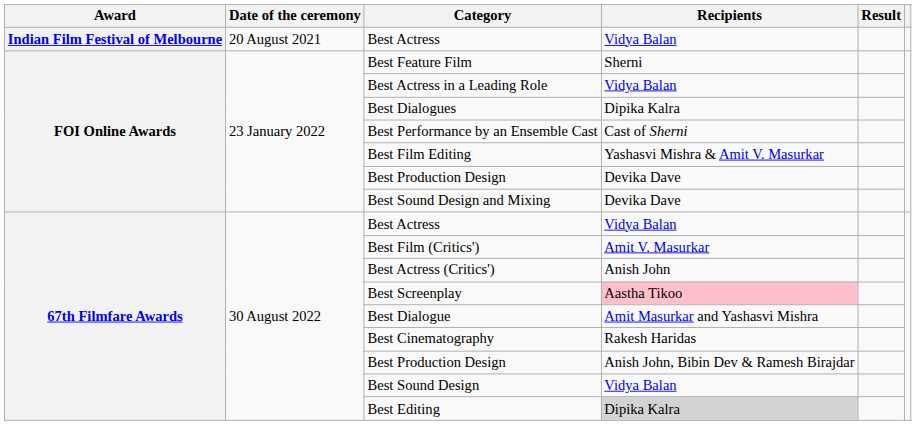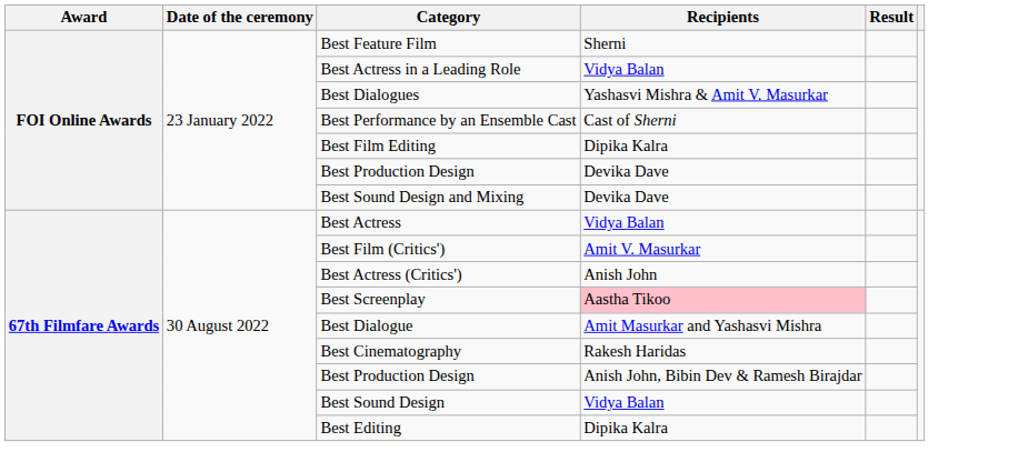 <table class="wikitable plainrowheaders sortable">
 <tr>
 <th scope="col">Award</th>
 <th scope="col">Date of the ceremony</th>
 <th scope="col">Category</th>
 <th scope="col">Recipients</th>
 <th scope="col">Result</th>
 <th scope="col" class="unsortable"></th>
-</tr>
-<tr>
-<th scope="row"><a href='#'>Indian Film Festival of Melbourne</a></th>
-<td>20 August 2021</td>
-<td>Best Actress</td>
-<td><a href='#'>Vidya Balan</a></td>
-<td></td>
-<td style="text-align: center;"></td>
 </tr>
 <tr>
 <th scope="row" rowspan="7">FOI Online Awards</th>
 <td rowspan="7">23 January 2022</td>
 <td>Best Feature Film</td>
 <td>Sherni</td>
 <td></td>
 <td style="text-align: center;" rowspan="7"></td>
 </tr>
 <tr>
 <td>Best Actress in a Leading Role</td>
 <td><a href='#'>Vidya Balan</a></td>
 <td></td>
 </tr>
 <tr>
 <td>Best Dialogues</td>
-<td>Dipika Kalra</td>
+<td>Yashasvi Mishra & <a href='#'>Amit V. Masurkar</a></td>
 <td></td>
 </tr>
 <tr>
 <td>Best Performance by an Ensemble Cast</td>
 <td>Cast of <em>Sherni</em></td>
 <td></td>
 </tr>
 <tr>
 <td>Best Film Editing</td>
-<td>Yashasvi Mishra & <a href='#'>Amit V. Masurkar</a></td>
+<td>Dipika Kalra</td>
 <td></td>
 </tr>
 <tr>
 <td>Best Production Design</td>
 <td>Devika Dave</td>
 <td></td>
 </tr>
 <tr>
 <td>Best Sound Design and Mixing</td>
 <td>Devika Dave</td>
 <td></td>
 </tr>
 <tr>
 <th scope="row" rowspan="9"><a href='#'>67th Filmfare Awards</a></th>
 <td rowspan = "9">30 August 2022</td>
 <td>Best Actress</td>
 <td><a href='#'>Vidya Balan</a></td>
 <td></td>
 </tr>
 <tr>
 <td>Best Film (Critics')</td>
 <td><a href='#'>Amit V. Masurkar</a></td>
 <td></td>
 </tr>
 <tr>
 <td>Best Actress (Critics')</td>
 <td>Anish John</td>
 <td></td>
 </tr>
 <tr>
 <td>Best Screenplay</td>
 <td style="background: pink;">Aastha Tikoo</td>
 <td></td>
 </tr>
 <tr>
 <td>Best Dialogue</td>
 <td><a href='#'>Amit Masurkar</a> and Yashasvi Mishra</td>
 <td></td>
 </tr>
 <tr>
 <td>Best Cinematography</td>
 <td>Rakesh Haridas</td>
 <td></td>
 </tr>
 <tr>
 <td>Best Production Design</td>
 <td>Anish John, Bibin Dev & Ramesh Birajdar</td>
 <td></td>
 </tr>
 <tr>
 <td>Best Sound Design</td>
 <td><a href='#'>Vidya Balan</a></td>
 <td></td>
 </tr>
 <tr>
 <td>Best Editing</td>
-<td style="background: lightgrey;">Dipika Kalra</td>
+<td>Dipika Kalra</td>
 <td></td>
 </tr>
 </table>
